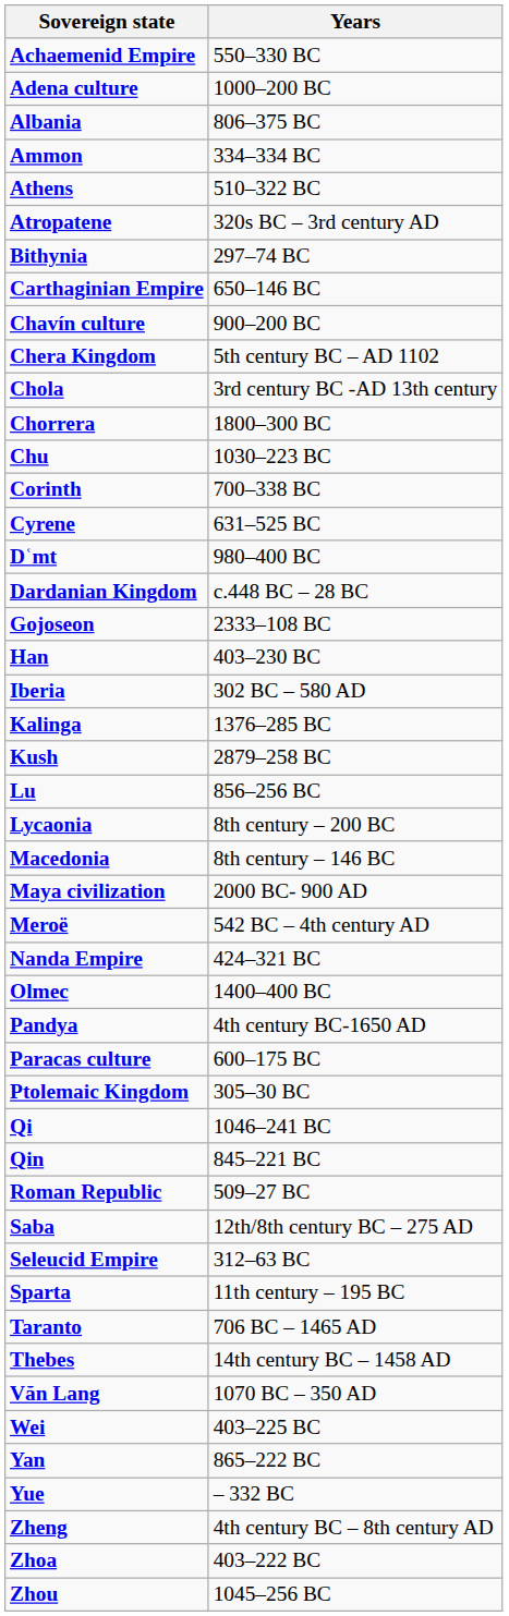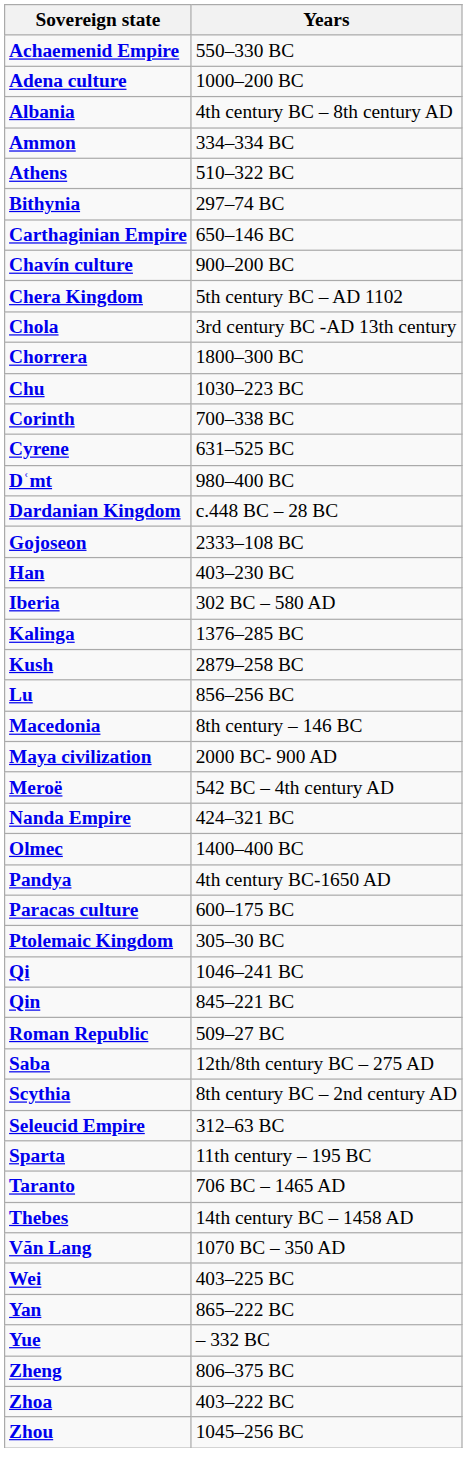 <table class=wikitable border="1">
 <tr>
 <th>Sovereign state</th>
 <th>Years</th>
 </tr>
 <tr>
 <td><strong><a href='#'>Achaemenid Empire</a></strong></td>
 <td>550–330 BC</td>
 </tr>
 <tr>
 <td><strong><a href='#'>Adena culture</a></strong></td>
 <td>1000–200 BC</td>
 </tr>
 <tr>
 <td><strong><a href='#'>Albania</a></strong></td>
-<td>806–375 BC</td>
+<td>4th century BC – 8th century AD</td>
 </tr>
 <tr>
 <td><strong><a href='#'>Ammon</a></strong></td>
 <td>334–334 BC</td>
 </tr>
 <tr>
 <td><strong><a href='#'>Athens</a></strong></td>
 <td>510–322 BC</td>
-</tr>
-<tr>
-<td><strong><a href='#'>Atropatene</a></strong></td>
-<td>320s BC – 3rd century AD</td>
 </tr>
 <tr>
 <td><strong><a href='#'>Bithynia</a></strong></td>
 <td>297–74 BC</td>
 </tr>
 <tr>
 <td><strong><a href='#'>Carthaginian Empire</a></strong></td>
 <td>650–146 BC</td>
 </tr>
 <tr>
 <td><strong><a href='#'>Chavín culture</a></strong></td>
 <td>900–200 BC</td>
 </tr>
 <tr>
 <td><strong><a href='#'>Chera Kingdom</a></strong></td>
 <td>5th century BC – AD 1102</td>
 </tr>
 <tr>
 <td><strong><a href='#'>Chola</a></strong></td>
 <td>3rd century BC -AD 13th century</td>
 </tr>
 <tr>
 <td><strong><a href='#'>Chorrera</a></strong></td>
 <td>1800–300 BC</td>
 </tr>
 <tr>
 <td><strong><a href='#'>Chu</a></strong></td>
 <td>1030–223 BC</td>
 </tr>
 <tr>
 <td><strong><a href='#'>Corinth</a></strong></td>
 <td>700–338 BC</td>
 </tr>
 <tr>
 <td><strong><a href='#'>Cyrene</a></strong></td>
 <td>631–525 BC</td>
 </tr>
 <tr>
 <td><strong><a href='#'>Dʿmt</a></strong></td>
 <td> 980–400 BC</td>
 </tr>
 <tr>
 <td><strong><a href='#'>Dardanian Kingdom</a></strong></td>
 <td>c.448 BC – 28 BC</td>
 </tr>
 <tr>
 <td><strong><a href='#'>Gojoseon</a></strong></td>
 <td>2333–108 BC</td>
 </tr>
 <tr>
 <td><strong><a href='#'>Han</a></strong></td>
 <td>403–230 BC</td>
 </tr>
 <tr>
 <td><strong><a href='#'>Iberia</a></strong></td>
 <td>302 BC – 580 AD</td>
 </tr>
 <tr>
 <td><strong><a href='#'>Kalinga</a></strong></td>
 <td>1376–285 BC</td>
 </tr>
 <tr>
 <td><strong><a href='#'>Kush</a></strong></td>
 <td>2879–258 BC</td>
 </tr>
 <tr>
 <td><strong><a href='#'>Lu</a></strong></td>
 <td>856–256 BC</td>
 </tr>
 <tr>
-<td><strong><a href='#'>Lycaonia</a></strong></td>
-<td>8th century – 200 BC</td>
-</tr>
-<tr>
 <td><strong><a href='#'>Macedonia</a></strong></td>
 <td>8th century – 146 BC</td>
 </tr>
 <tr>
 <td><strong><a href='#'>Maya civilization</a></strong></td>
 <td>2000 BC- 900 AD</td>
 </tr>
 <tr>
 <td><strong><a href='#'>Meroë</a></strong></td>
 <td>542 BC – 4th century AD</td>
 </tr>
 <tr>
 <td><strong><a href='#'>Nanda Empire</a></strong></td>
 <td>424–321 BC</td>
 </tr>
 <tr>
 <td><strong><a href='#'>Olmec</a></strong></td>
 <td>1400–400 BC</td>
 </tr>
 <tr>
 <td><strong><a href='#'>Pandya</a></strong></td>
 <td>4th century BC-1650 AD</td>
 </tr>
 <tr>
 <td><strong><a href='#'>Paracas culture</a></strong></td>
 <td>600–175 BC</td>
 </tr>
 <tr>
 <td><strong><a href='#'>Ptolemaic Kingdom</a></strong></td>
 <td>305–30 BC</td>
 </tr>
 <tr>
 <td><strong><a href='#'>Qi</a></strong></td>
 <td>1046–241 BC</td>
 </tr>
 <tr>
 <td><strong><a href='#'>Qin</a></strong></td>
 <td>845–221 BC</td>
 </tr>
 <tr>
 <td><strong><a href='#'>Roman Republic</a></strong></td>
 <td>509–27 BC</td>
 </tr>
 <tr>
 <td><strong><a href='#'>Saba</a></strong></td>
 <td>12th/8th century BC – 275 AD</td>
 </tr>
 <tr>
+<td><strong><a href='#'>Scythia</a></strong></td>
+<td>8th century BC – 2nd century AD</td>
+</tr>
+<tr>
 <td><strong><a href='#'>Seleucid Empire</a></strong></td>
 <td>312–63 BC</td>
 </tr>
 <tr>
 <td><strong><a href='#'>Sparta</a></strong></td>
 <td>11th century – 195 BC</td>
 </tr>
 <tr>
 <td><strong><a href='#'>Taranto</a></strong></td>
 <td>706 BC – 1465 AD</td>
 </tr>
 <tr>
 <td><strong><a href='#'>Thebes</a></strong></td>
 <td>14th century BC – 1458 AD</td>
 </tr>
 <tr>
 <td><strong><a href='#'>Văn Lang</a></strong></td>
 <td>1070 BC – 350 AD</td>
 </tr>
 <tr>
 <td><strong><a href='#'>Wei</a></strong></td>
 <td>403–225 BC</td>
 </tr>
 <tr>
 <td><strong><a href='#'>Yan</a></strong></td>
 <td>865–222 BC</td>
 </tr>
 <tr>
 <td><strong><a href='#'>Yue</a></strong></td>
 <td> – 332 BC</td>
 </tr>
 <tr>
 <td><strong><a href='#'>Zheng</a></strong></td>
-<td>4th century BC – 8th century AD</td>
+<td>806–375 BC</td>
 </tr>
 <tr>
 <td><strong><a href='#'>Zhoa</a></strong></td>
 <td>403–222 BC</td>
 </tr>
 <tr>
 <td><strong><a href='#'>Zhou</a></strong></td>
 <td>1045–256 BC</td>
 </tr>
 </table>
